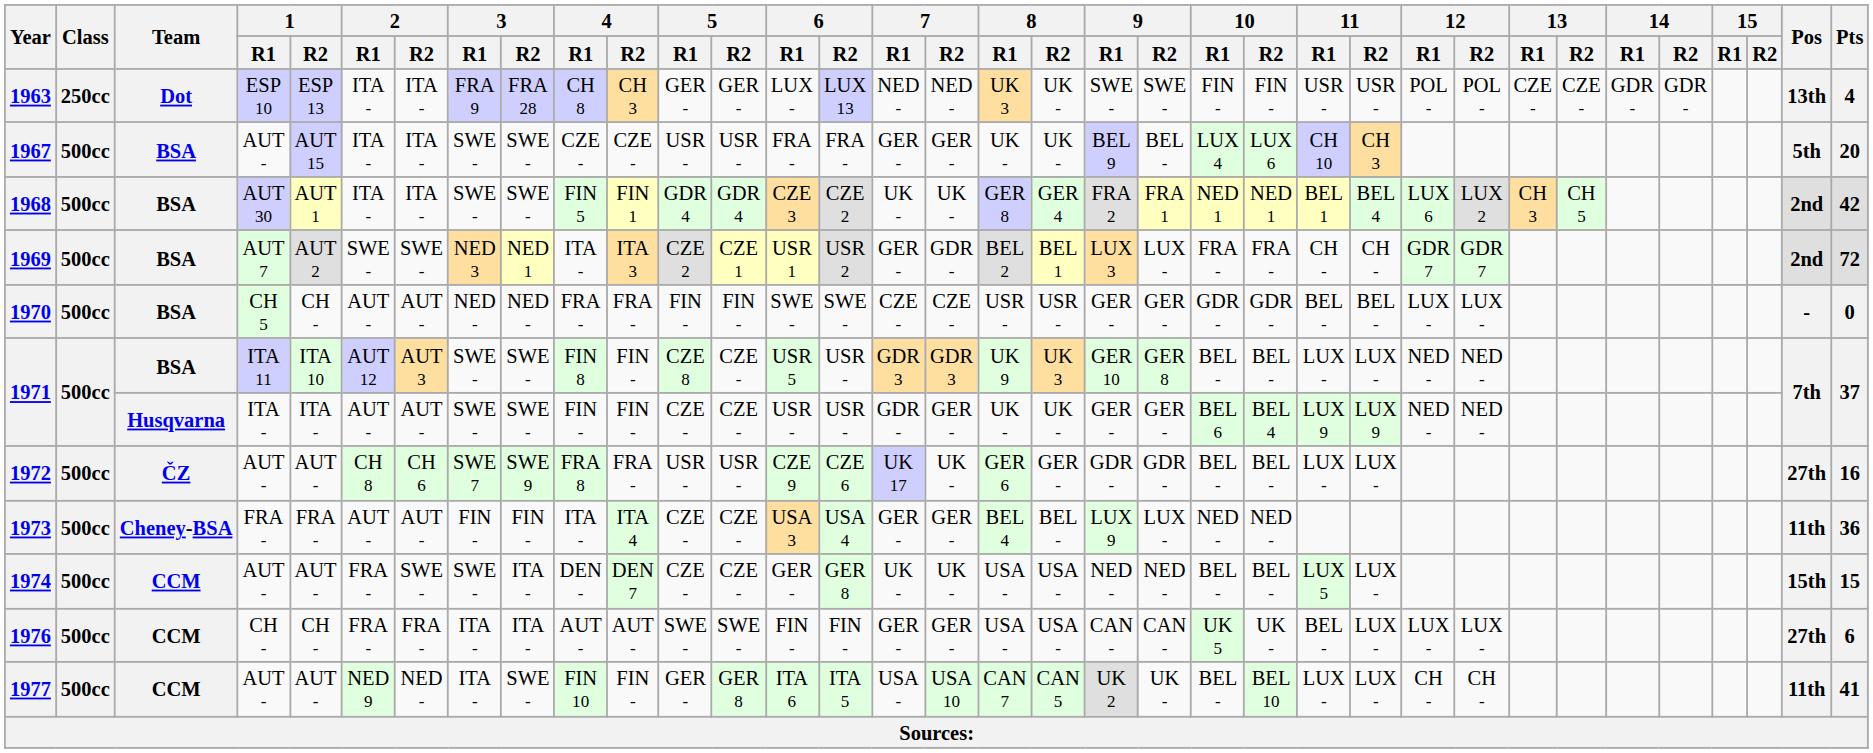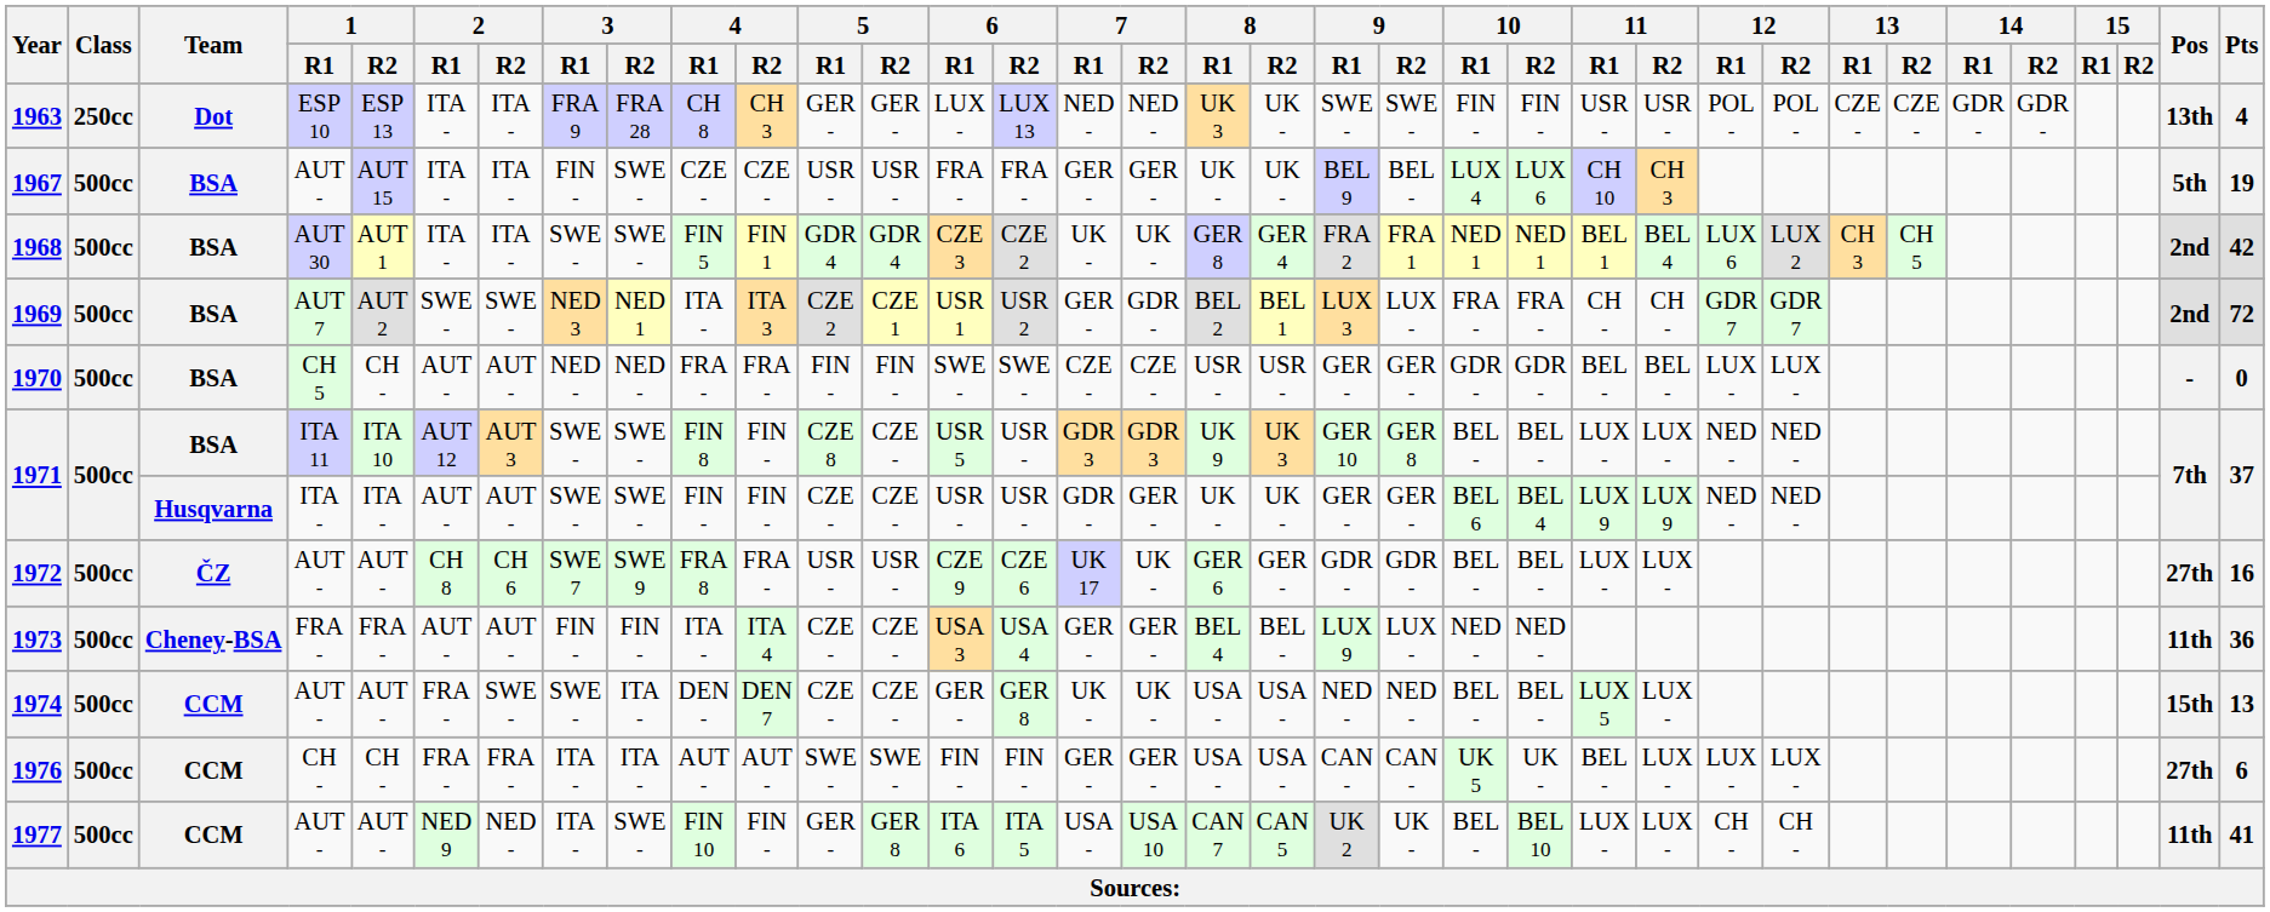 <table class="wikitable" style="text-align:center; font-size:70%">
 <tr>
 <th valign="middle" rowspan=2>Year</th>
 <th valign="middle" rowspan=2>Class</th>
 <th valign="middle" rowspan=2>Team</th>
 <th colspan=2>1</th>
 <th colspan=2>2</th>
 <th colspan=2>3</th>
 <th colspan=2>4</th>
 <th colspan=2>5</th>
 <th colspan=2>6</th>
 <th colspan=2>7</th>
 <th colspan=2>8</th>
 <th colspan=2>9</th>
 <th colspan=2>10</th>
 <th colspan=2>11</th>
 <th colspan=2>12</th>
 <th colspan=2>13</th>
 <th colspan=2>14</th>
 <th colspan=2>15</th>
 <th rowspan=2>Pos</th>
 <th rowspan=2>Pts</th>
 </tr>
 <tr>
 <th>R1</th>
 <th>R2</th>
 <th>R1</th>
 <th>R2</th>
 <th>R1</th>
 <th>R2</th>
 <th>R1</th>
 <th>R2</th>
 <th>R1</th>
 <th>R2</th>
 <th>R1</th>
 <th>R2</th>
 <th>R1</th>
 <th>R2</th>
 <th>R1</th>
 <th>R2</th>
 <th>R1</th>
 <th>R2</th>
 <th>R1</th>
 <th>R2</th>
 <th>R1</th>
 <th>R2</th>
 <th>R1</th>
 <th>R2</th>
 <th>R1</th>
 <th>R2</th>
 <th>R1</th>
 <th>R2</th>
 <th>R1</th>
 <th>R2</th>
 </tr>
 <tr>
 <th><a href='#'>1963</a></th>
 <th>250cc</th>
 <th><a href='#'>Dot</a></th>
 <td style="background:#cfcfff;">ESP<br><small>10</small></td>
 <td style="background:#cfcfff;">ESP<br><small>13</small></td>
 <td>ITA<br><small>-</small></td>
 <td>ITA<br><small>-</small></td>
 <td style="background:#cfcfff;">FRA<br><small>9</small></td>
 <td style="background:#cfcfff;">FRA<br><small>28</small></td>
 <td style="background:#cfcfff;">CH<br><small>8</small></td>
 <td style="background:#ffdf9f;">CH<br><small>3</small></td>
 <td>GER<br><small>-</small></td>
 <td>GER<br><small>-</small></td>
 <td>LUX<br><small>-</small></td>
 <td style="background:#cfcfff;">LUX<br><small>13</small></td>
 <td>NED<br><small>-</small></td>
 <td>NED<br><small>-</small></td>
 <td style="background:#ffdf9f;">UK<br><small>3</small></td>
 <td>UK<br><small>-</small></td>
 <td>SWE<br><small>-</small></td>
 <td>SWE<br><small>-</small></td>
 <td>FIN<br><small>-</small></td>
 <td>FIN<br><small>-</small></td>
 <td>USR<br><small>-</small></td>
 <td>USR<br><small>-</small></td>
 <td>POL<br><small>-</small></td>
 <td>POL<br><small>-</small></td>
 <td>CZE<br><small>-</small></td>
 <td>CZE<br><small>-</small></td>
 <td>GDR<br><small>-</small></td>
 <td>GDR<br><small>-</small></td>
 <td></td>
 <td></td>
 <th>13th</th>
 <th>4</th>
 </tr>
 <tr>
 <th><a href='#'>1967</a></th>
 <th>500cc</th>
 <th><a href='#'>BSA</a></th>
 <td>AUT<br><small>-</small></td>
 <td style="background:#cfcfff;">AUT<br><small>15</small></td>
 <td>ITA<br><small>-</small></td>
 <td>ITA<br><small>-</small></td>
-<td>SWE<br><small>-</small></td>
+<td>FIN<br><small>-</small></td>
 <td>SWE<br><small>-</small></td>
 <td>CZE<br><small>-</small></td>
 <td>CZE<br><small>-</small></td>
 <td>USR<br><small>-</small></td>
 <td>USR<br><small>-</small></td>
 <td>FRA<br><small>-</small></td>
 <td>FRA<br><small>-</small></td>
 <td>GER<br><small>-</small></td>
 <td>GER<br><small>-</small></td>
 <td>UK<br><small>-</small></td>
 <td>UK<br><small>-</small></td>
 <td style="background:#cfcfff;">BEL<br><small>9</small></td>
 <td>BEL<br><small>-</small></td>
 <td style="background:#dfffdf;">LUX<br><small>4</small></td>
 <td style="background:#dfffdf;">LUX<br><small>6</small></td>
 <td style="background:#cfcfff;">CH<br><small>10</small></td>
 <td style="background:#ffdf9f;">CH<br><small>3</small></td>
 <td></td>
 <td></td>
 <td></td>
 <td></td>
 <td></td>
 <td></td>
 <td></td>
 <td></td>
 <th>5th</th>
-<th>20</th>
+<th>19</th>
 </tr>
 <tr>
 <th><a href='#'>1968</a></th>
 <th>500cc</th>
 <th>BSA</th>
 <td style="background:#cfcfff;">AUT<br><small>30</small></td>
 <td style="background:#ffffbf;">AUT<br><small>1</small></td>
 <td>ITA<br><small>-</small></td>
 <td>ITA<br><small>-</small></td>
 <td>SWE<br><small>-</small></td>
 <td>SWE<br><small>-</small></td>
 <td style="background:#dfffdf;">FIN<br><small>5</small></td>
 <td style="background:#ffffbf;">FIN<br><small>1</small></td>
 <td style="background:#dfffdf;">GDR<br><small>4</small></td>
 <td style="background:#dfffdf;">GDR<br><small>4</small></td>
 <td style="background:#ffdf9f;">CZE<br><small>3</small></td>
 <td style="background:#dfdfdf;">CZE<br><small>2</small></td>
 <td>UK<br><small>-</small></td>
 <td>UK<br><small>-</small></td>
 <td style="background:#cfcfff;">GER<br><small>8</small></td>
 <td style="background:#dfffdf;">GER<br><small>4</small></td>
 <td style="background:#dfdfdf;">FRA<br><small>2</small></td>
 <td style="background:#ffffbf;">FRA<br><small>1</small></td>
 <td style="background:#ffffbf;">NED<br><small>1</small></td>
 <td style="background:#ffffbf;">NED<br><small>1</small></td>
 <td style="background:#ffffbf;">BEL<br><small>1</small></td>
 <td style="background:#dfffdf;">BEL<br><small>4</small></td>
 <td style="background:#dfffdf;">LUX<br><small>6</small></td>
 <td style="background:#dfdfdf;">LUX<br><small>2</small></td>
 <td style="background:#ffdf9f;">CH<br><small>3</small></td>
 <td style="background:#dfffdf;">CH<br><small>5</small></td>
 <td></td>
 <td></td>
 <td></td>
 <td></td>
 <th style="background:#DFDFDF;">2nd</th>
 <th style="background:#DFDFDF;">42</th>
 </tr>
 <tr>
 <th><a href='#'>1969</a></th>
 <th>500cc</th>
 <th>BSA</th>
 <td style="background:#dfffdf;">AUT<br><small>7</small></td>
 <td style="background:#dfdfdf;">AUT<br><small>2</small></td>
 <td>SWE<br><small>-</small></td>
 <td>SWE<br><small>-</small></td>
 <td style="background:#ffdf9f;">NED<br><small>3</small></td>
 <td style="background:#ffffbf;">NED<br><small>1</small></td>
 <td>ITA<br><small>-</small></td>
 <td style="background:#ffdf9f;">ITA<br><small>3</small></td>
 <td style="background:#dfdfdf;">CZE<br><small>2</small></td>
 <td style="background:#ffffbf;">CZE<br><small>1</small></td>
 <td style="background:#ffffbf;">USR<br><small>1</small></td>
 <td style="background:#dfdfdf;">USR<br><small>2</small></td>
 <td>GER<br><small>-</small></td>
 <td>GDR<br><small>-</small></td>
 <td style="background:#dfdfdf;">BEL<br><small>2</small></td>
 <td style="background:#ffffbf;">BEL<br><small>1</small></td>
 <td style="background:#ffdf9f;">LUX<br><small>3</small></td>
 <td>LUX<br><small>-</small></td>
 <td>FRA<br><small>-</small></td>
 <td>FRA<br><small>-</small></td>
 <td>CH<br><small>-</small></td>
 <td>CH<br><small>-</small></td>
 <td style="background:#dfffdf;">GDR<br><small>7</small></td>
 <td style="background:#dfffdf;">GDR<br><small>7</small></td>
 <td></td>
 <td></td>
 <td></td>
 <td></td>
 <td></td>
 <td></td>
 <th style="background:#DFDFDF;">2nd</th>
 <th style="background:#DFDFDF;">72</th>
 </tr>
 <tr>
 <th><a href='#'>1970</a></th>
 <th>500cc</th>
 <th>BSA</th>
 <td style="background:#dfffdf;">CH<br><small>5</small></td>
 <td>CH<br><small>-</small></td>
 <td>AUT<br><small>-</small></td>
 <td>AUT<br><small>-</small></td>
 <td>NED<br><small>-</small></td>
 <td>NED<br><small>-</small></td>
 <td>FRA<br><small>-</small></td>
 <td>FRA<br><small>-</small></td>
 <td>FIN<br><small>-</small></td>
 <td>FIN<br><small>-</small></td>
 <td>SWE<br><small>-</small></td>
 <td>SWE<br><small>-</small></td>
 <td>CZE<br><small>-</small></td>
 <td>CZE<br><small>-</small></td>
 <td>USR<br><small>-</small></td>
 <td>USR<br><small>-</small></td>
 <td>GER<br><small>-</small></td>
 <td>GER<br><small>-</small></td>
 <td>GDR<br><small>-</small></td>
 <td>GDR<br><small>-</small></td>
 <td>BEL<br><small>-</small></td>
 <td>BEL<br><small>-</small></td>
 <td>LUX<br><small>-</small></td>
 <td>LUX<br><small>-</small></td>
 <td></td>
 <td></td>
 <td></td>
 <td></td>
 <td></td>
 <td></td>
 <th>-</th>
 <th>0</th>
 </tr>
 <tr>
 <th rowspan=2><a href='#'>1971</a></th>
 <th rowspan=2>500cc</th>
 <th>BSA</th>
 <td style="background:#cfcfff;">ITA<br><small>11</small></td>
 <td style="background:#dfffdf;">ITA<br><small>10</small></td>
 <td style="background:#cfcfff;">AUT<br><small>12</small></td>
 <td style="background:#ffdf9f;">AUT<br><small>3</small></td>
 <td>SWE<br><small>-</small></td>
 <td>SWE<br><small>-</small></td>
 <td style="background:#dfffdf;">FIN<br><small>8</small></td>
 <td>FIN<br><small>-</small></td>
 <td style="background:#dfffdf;">CZE<br><small>8</small></td>
 <td>CZE<br><small>-</small></td>
 <td style="background:#dfffdf;">USR<br><small>5</small></td>
 <td>USR<br><small>-</small></td>
 <td style="background:#ffdf9f;">GDR<br><small>3</small></td>
 <td style="background:#ffdf9f;">GDR<br><small>3</small></td>
 <td style="background:#dfffdf;">UK<br><small>9</small></td>
 <td style="background:#ffdf9f;">UK<br><small>3</small></td>
 <td style="background:#dfffdf;">GER<br><small>10</small></td>
 <td style="background:#dfffdf;">GER<br><small>8</small></td>
 <td>BEL<br><small>-</small></td>
 <td>BEL<br><small>-</small></td>
 <td>LUX<br><small>-</small></td>
 <td>LUX<br><small>-</small></td>
 <td>NED<br><small>-</small></td>
 <td>NED<br><small>-</small></td>
 <td></td>
 <td></td>
 <td></td>
 <td></td>
 <td></td>
 <td></td>
 <th rowspan=2>7th</th>
 <th rowspan=2>37</th>
 </tr>
 <tr>
 <th><a href='#'>Husqvarna</a></th>
 <td>ITA<br><small>-</small></td>
 <td>ITA<br><small>-</small></td>
 <td>AUT<br><small>-</small></td>
 <td>AUT<br><small>-</small></td>
 <td>SWE<br><small>-</small></td>
 <td>SWE<br><small>-</small></td>
 <td>FIN<br><small>-</small></td>
 <td>FIN<br><small>-</small></td>
 <td>CZE<br><small>-</small></td>
 <td>CZE<br><small>-</small></td>
 <td>USR<br><small>-</small></td>
 <td>USR<br><small>-</small></td>
 <td>GDR<br><small>-</small></td>
 <td>GER<br><small>-</small></td>
 <td>UK<br><small>-</small></td>
 <td>UK<br><small>-</small></td>
 <td>GER<br><small>-</small></td>
 <td>GER<br><small>-</small></td>
 <td style="background:#dfffdf;">BEL<br><small>6</small></td>
 <td style="background:#dfffdf;">BEL<br><small>4</small></td>
 <td style="background:#dfffdf;">LUX<br><small>9</small></td>
 <td style="background:#dfffdf;">LUX<br><small>9</small></td>
 <td>NED<br><small>-</small></td>
 <td>NED<br><small>-</small></td>
 <td></td>
 <td></td>
 <td></td>
 <td></td>
 <td></td>
 <td></td>
 </tr>
 <tr>
 <th><a href='#'>1972</a></th>
 <th>500cc</th>
 <th><a href='#'>ČZ</a></th>
 <td>AUT<br><small>-</small></td>
 <td>AUT<br><small>-</small></td>
 <td style="background:#dfffdf;">CH<br><small>8</small></td>
 <td style="background:#dfffdf;">CH<br><small>6</small></td>
 <td style="background:#dfffdf;">SWE<br><small>7</small></td>
 <td style="background:#dfffdf;">SWE<br><small>9</small></td>
 <td style="background:#dfffdf;">FRA<br><small>8</small></td>
 <td>FRA<br><small>-</small></td>
 <td>USR<br><small>-</small></td>
 <td>USR<br><small>-</small></td>
 <td style="background:#dfffdf;">CZE<br><small>9</small></td>
 <td style="background:#dfffdf;">CZE<br><small>6</small></td>
 <td style="background:#cfcfff;">UK<br><small>17</small></td>
 <td>UK<br><small>-</small></td>
 <td style="background:#dfffdf;">GER<br><small>6</small></td>
 <td>GER<br><small>-</small></td>
 <td>GDR<br><small>-</small></td>
 <td>GDR<br><small>-</small></td>
 <td>BEL<br><small>-</small></td>
 <td>BEL<br><small>-</small></td>
 <td>LUX<br><small>-</small></td>
 <td>LUX<br><small>-</small></td>
 <td></td>
 <td></td>
 <td></td>
 <td></td>
 <td></td>
 <td></td>
 <td></td>
 <td></td>
 <th>27th</th>
 <th>16</th>
 </tr>
 <tr>
 <th><a href='#'>1973</a></th>
 <th>500cc</th>
 <th><a href='#'>Cheney</a>-<a href='#'>BSA</a></th>
 <td>FRA<br><small>-</small></td>
 <td>FRA<br><small>-</small></td>
 <td>AUT<br><small>-</small></td>
 <td>AUT<br><small>-</small></td>
 <td>FIN<br><small>-</small></td>
 <td>FIN<br><small>-</small></td>
 <td>ITA<br><small>-</small></td>
 <td style="background:#dfffdf;">ITA<br><small>4</small></td>
 <td>CZE<br><small>-</small></td>
 <td>CZE<br><small>-</small></td>
 <td style="background:#ffdf9f;">USA<br><small>3</small></td>
 <td style="background:#dfffdf;">USA<br><small>4</small></td>
 <td>GER<br><small>-</small></td>
 <td>GER<br><small>-</small></td>
 <td style="background:#dfffdf;">BEL<br><small>4</small></td>
 <td>BEL<br><small>-</small></td>
 <td style="background:#dfffdf;">LUX<br><small>9</small></td>
 <td>LUX<br><small>-</small></td>
 <td>NED<br><small>-</small></td>
 <td>NED<br><small>-</small></td>
 <td></td>
 <td></td>
 <td></td>
 <td></td>
 <td></td>
 <td></td>
 <td></td>
 <td></td>
 <td></td>
 <td></td>
 <th>11th</th>
 <th>36</th>
 </tr>
 <tr>
 <th><a href='#'>1974</a></th>
 <th>500cc</th>
 <th><a href='#'>CCM</a></th>
 <td>AUT<br><small>-</small></td>
 <td>AUT<br><small>-</small></td>
 <td>FRA<br><small>-</small></td>
 <td>SWE<br><small>-</small></td>
 <td>SWE<br><small>-</small></td>
 <td>ITA<br><small>-</small></td>
 <td>DEN<br><small>-</small></td>
 <td style="background:#dfffdf;">DEN<br><small>7</small></td>
 <td>CZE<br><small>-</small></td>
 <td>CZE<br><small>-</small></td>
 <td>GER<br><small>-</small></td>
 <td style="background:#dfffdf;">GER<br><small>8</small></td>
 <td>UK<br><small>-</small></td>
 <td>UK<br><small>-</small></td>
 <td>USA<br><small>-</small></td>
 <td>USA<br><small>-</small></td>
 <td>NED<br><small>-</small></td>
 <td>NED<br><small>-</small></td>
 <td>BEL<br><small>-</small></td>
 <td>BEL<br><small>-</small></td>
 <td style="background:#dfffdf;">LUX<br><small>5</small></td>
 <td>LUX<br><small>-</small></td>
 <td></td>
 <td></td>
 <td></td>
 <td></td>
 <td></td>
 <td></td>
 <td></td>
 <td></td>
 <th>15th</th>
-<th>15</th>
+<th>13</th>
 </tr>
 <tr>
 <th><a href='#'>1976</a></th>
 <th>500cc</th>
 <th>CCM</th>
 <td>CH<br><small>-</small></td>
 <td>CH<br><small>-</small></td>
 <td>FRA<br><small>-</small></td>
 <td>FRA<br><small>-</small></td>
 <td>ITA<br><small>-</small></td>
 <td>ITA<br><small>-</small></td>
 <td>AUT<br><small>-</small></td>
 <td>AUT<br><small>-</small></td>
 <td>SWE<br><small>-</small></td>
 <td>SWE<br><small>-</small></td>
 <td>FIN<br><small>-</small></td>
 <td>FIN<br><small>-</small></td>
 <td>GER<br><small>-</small></td>
 <td>GER<br><small>-</small></td>
 <td>USA<br><small>-</small></td>
 <td>USA<br><small>-</small></td>
 <td>CAN<br><small>-</small></td>
 <td>CAN<br><small>-</small></td>
 <td style="background:#dfffdf;">UK<br><small>5</small></td>
 <td>UK<br><small>-</small></td>
 <td>BEL<br><small>-</small></td>
 <td>LUX<br><small>-</small></td>
 <td>LUX<br><small>-</small></td>
 <td>LUX<br><small>-</small></td>
 <td></td>
 <td></td>
 <td></td>
 <td></td>
 <td></td>
 <td></td>
 <th>27th</th>
 <th>6</th>
 </tr>
 <tr>
 <th><a href='#'>1977</a></th>
 <th>500cc</th>
 <th>CCM</th>
 <td>AUT<br><small>-</small></td>
 <td>AUT<br><small>-</small></td>
 <td style="background:#dfffdf;">NED<br><small>9</small></td>
 <td>NED<br><small>-</small></td>
 <td>ITA<br><small>-</small></td>
 <td>SWE<br><small>-</small></td>
 <td style="background:#dfffdf;">FIN<br><small>10</small></td>
 <td>FIN<br><small>-</small></td>
 <td>GER<br><small>-</small></td>
 <td style="background:#dfffdf;">GER<br><small>8</small></td>
 <td style="background:#dfffdf;">ITA<br><small>6</small></td>
 <td style="background:#dfffdf;">ITA<br><small>5</small></td>
 <td>USA<br><small>-</small></td>
 <td style="background:#dfffdf;">USA<br><small>10</small></td>
 <td style="background:#dfffdf;">CAN<br><small>7</small></td>
 <td style="background:#dfffdf;">CAN<br><small>5</small></td>
 <td style="background:#dfdfdf;">UK<br><small>2</small></td>
 <td>UK<br><small>-</small></td>
 <td>BEL<br><small>-</small></td>
 <td style="background:#dfffdf;">BEL<br><small>10</small></td>
 <td>LUX<br><small>-</small></td>
 <td>LUX<br><small>-</small></td>
 <td>CH<br><small>-</small></td>
 <td>CH<br><small>-</small></td>
 <td></td>
 <td></td>
 <td></td>
 <td></td>
 <td></td>
 <td></td>
 <th>11th</th>
 <th>41</th>
 </tr>
 <tr>
 <th colspan=35>Sources:</th>
 </tr>
 </table>
